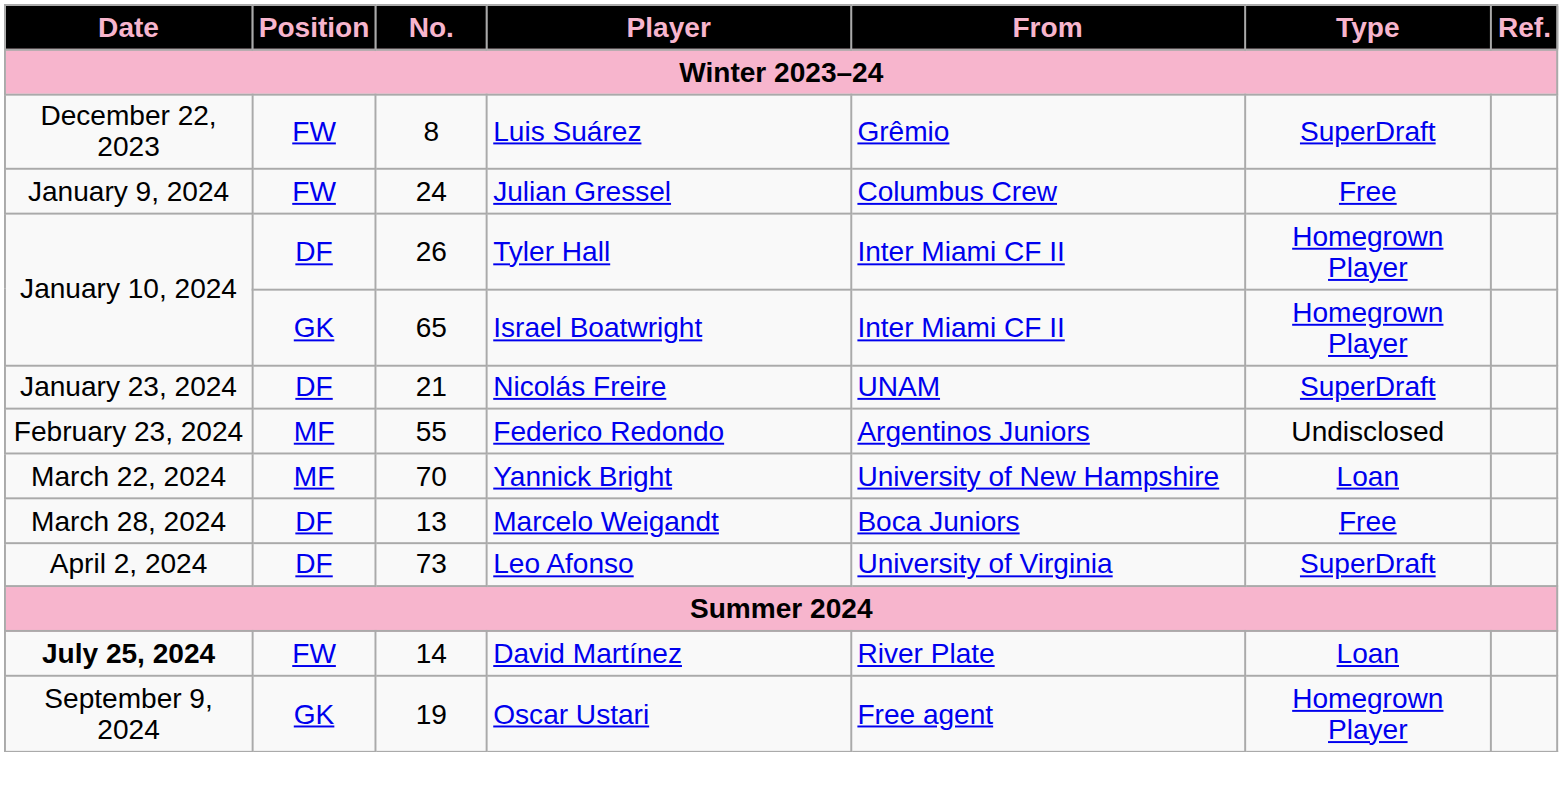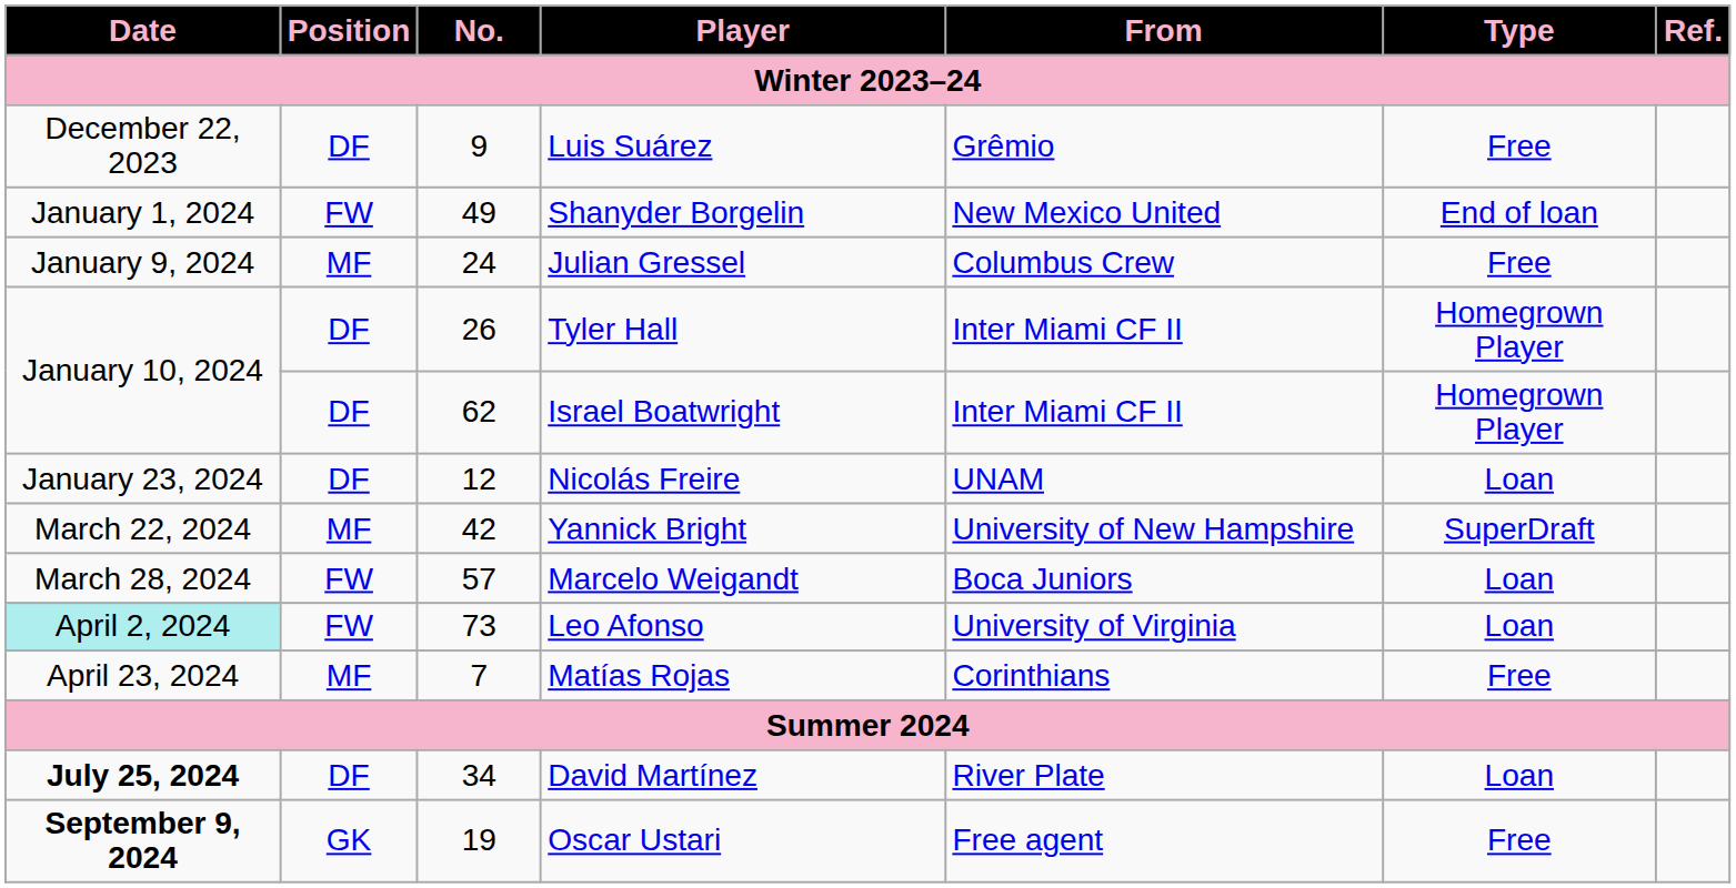 <table class="wikitable nowrap" style="text-align:center; font-size:90%;">
 <tr>
 <th style="background:#000000; color:#F7B5CD; width:120px;">Date</th>
 <th style="background:#000000; color:#F7B5CD; width:50px;">Position</th>
 <th style="background:#000000; color:#F7B5CD; width:50px;">No.</th>
 <th style="background:#000000; color:#F7B5CD; width:180px;">Player</th>
 <th style="background:#000000; color:#F7B5CD; width:195px;">From</th>
 <th style="background:#000000; color:#F7B5CD; width:120px;">Type</th>
 <th style="background:#000000; color:#F7B5CD; width:25px;">Ref.</th>
 </tr>
 <tr>
 <th colspan="7" style="background:#F7B5CD; color:#000000; width:125px;">Winter 2023–24</th>
 </tr>
 <tr>
 <td>December 22, 2023</td>
-<td><a href='#'>FW</a></td>
-<td>8</td>
+<td><a href='#'>DF</a></td>
+<td>9</td>
 <td style="text-align:left"> <a href='#'>Luis Suárez</a></td>
 <td style="text-align:left"> <a href='#'>Grêmio</a></td>
-<td><a href='#'>SuperDraft</a></td>
+<td><a href='#'>Free</a></td>
+<td></td>
+</tr>
+<tr>
+<td>January 1, 2024</td>
+<td><a href='#'>FW</a></td>
+<td>49</td>
+<td style="text-align:left"> <a href='#'>Shanyder Borgelin</a></td>
+<td style="text-align:left"> <a href='#'>New Mexico United</a></td>
+<td><a href='#'>End of loan</a></td>
 <td></td>
 </tr>
 <tr>
 <td>January 9, 2024</td>
-<td><a href='#'>FW</a></td>
+<td><a href='#'>MF</a></td>
 <td>24</td>
 <td style="text-align:left"> <a href='#'>Julian Gressel</a></td>
 <td style="text-align:left"> <a href='#'>Columbus Crew</a></td>
 <td><a href='#'>Free</a></td>
 <td></td>
 </tr>
 <tr>
 <td rowspan="2">January 10, 2024</td>
 <td><a href='#'>DF</a></td>
 <td>26</td>
 <td style="text-align:left"> <a href='#'>Tyler Hall</a></td>
 <td style="text-align:left"> <a href='#'>Inter Miami CF II</a></td>
 <td><a href='#'>Homegrown Player</a></td>
 <td></td>
 </tr>
 <tr>
-<td><a href='#'>GK</a></td>
-<td>65</td>
+<td><a href='#'>DF</a></td>
+<td>62</td>
 <td style="text-align:left"> <a href='#'>Israel Boatwright</a></td>
 <td style="text-align:left"> <a href='#'>Inter Miami CF II</a></td>
 <td><a href='#'>Homegrown Player</a></td>
 <td></td>
 </tr>
 <tr>
 <td>January 23, 2024</td>
 <td><a href='#'>DF</a></td>
-<td>21</td>
+<td>12</td>
 <td style="text-align:left"> <a href='#'>Nicolás Freire</a></td>
 <td style="text-align:left"> <a href='#'>UNAM</a></td>
-<td><a href='#'>SuperDraft</a></td>
-<td></td>
-</tr>
-<tr>
-<td>February 23, 2024</td>
-<td><a href='#'>MF</a></td>
-<td>55</td>
-<td style="text-align:left"> <a href='#'>Federico Redondo</a></td>
-<td style="text-align:left"> <a href='#'>Argentinos Juniors</a></td>
-<td>Undisclosed</td>
+<td><a href='#'>Loan</a></td>
 <td></td>
 </tr>
 <tr>
 <td>March 22, 2024</td>
 <td><a href='#'>MF</a></td>
-<td>70</td>
+<td>42</td>
 <td style="text-align:left"> <a href='#'>Yannick Bright</a></td>
 <td style="text-align:left"> <a href='#'>University of New Hampshire</a></td>
+<td><a href='#'>SuperDraft</a></td>
+<td></td>
+</tr>
+<tr>
+<td>March 28, 2024</td>
+<td><a href='#'>FW</a></td>
+<td>57</td>
+<td style="text-align:left"> <a href='#'>Marcelo Weigandt</a></td>
+<td style="text-align:left"> <a href='#'>Boca Juniors</a></td>
 <td><a href='#'>Loan</a></td>
 <td></td>
 </tr>
 <tr>
-<td>March 28, 2024</td>
-<td><a href='#'>DF</a></td>
-<td>13</td>
-<td style="text-align:left"> <a href='#'>Marcelo Weigandt</a></td>
-<td style="text-align:left"> <a href='#'>Boca Juniors</a></td>
-<td><a href='#'>Free</a></td>
+<td style="background: paleturquoise;">April 2, 2024</td>
+<td><a href='#'>FW</a></td>
+<td>73</td>
+<td style="text-align:left"> <a href='#'>Leo Afonso</a></td>
+<td style="text-align:left"> <a href='#'>University of Virginia</a></td>
+<td><a href='#'>Loan</a></td>
 <td></td>
 </tr>
 <tr>
-<td>April 2, 2024</td>
-<td><a href='#'>DF</a></td>
-<td>73</td>
-<td style="text-align:left"> <a href='#'>Leo Afonso</a></td>
-<td style="text-align:left"> <a href='#'>University of Virginia</a></td>
-<td><a href='#'>SuperDraft</a></td>
+<td>April 23, 2024</td>
+<td><a href='#'>MF</a></td>
+<td>7</td>
+<td style="text-align:left"> <a href='#'>Matías Rojas</a></td>
+<td style="text-align:left"> <a href='#'>Corinthians</a></td>
+<td><a href='#'>Free</a></td>
 <td></td>
 </tr>
 <tr>
 <th colspan="7" style="background:#F7B5CD; color:#000000; width:125px;">Summer 2024</th>
 </tr>
 <tr>
 <td><strong>July 25, 2024</strong></td>
-<td><a href='#'>FW</a></td>
-<td>14</td>
+<td><a href='#'>DF</a></td>
+<td>34</td>
 <td style="text-align:left"> <a href='#'>David Martínez</a></td>
 <td style="text-align:left"> <a href='#'>River Plate</a></td>
 <td><a href='#'>Loan</a></td>
 <td></td>
 </tr>
 <tr>
-<td>September 9, 2024</td>
+<td><strong>September 9, 2024</strong></td>
 <td><a href='#'>GK</a></td>
 <td>19</td>
 <td style="text-align:left"> <a href='#'>Oscar Ustari</a></td>
 <td style="text-align:left"><a href='#'>Free agent</a></td>
-<td><a href='#'>Homegrown Player</a></td>
+<td><a href='#'>Free</a></td>
 <td></td>
 </tr>
 </table>
